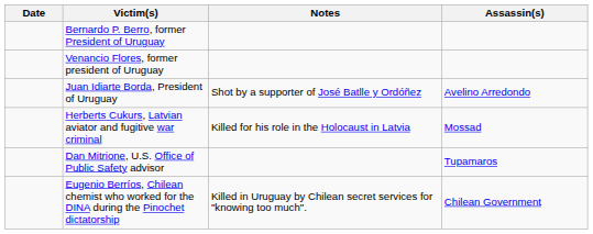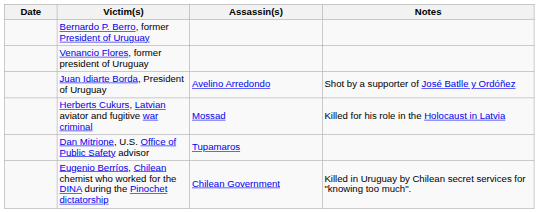 <table class="wikitable sortable" style="width:100%">
 <tr>
 <th style="width:10%">Date</th>
 <th style="width:25%">Victim(s)</th>
+<th style="width:25%">Assassin(s)</th>
 <th style="width:40%">Notes</th>
-<th style="width:25%">Assassin(s)</th>
 </tr>
 <tr>
 <td></td>
 <td><a href='#'>Bernardo P. Berro</a>, former <a href='#'>President of Uruguay</a></td>
 <td></td>
 <td></td>
 </tr>
 <tr>
 <td></td>
 <td><a href='#'>Venancio Flores</a>, former president of Uruguay</td>
 <td></td>
 <td></td>
 </tr>
 <tr>
 <td></td>
 <td><a href='#'>Juan Idiarte Borda</a>, President of Uruguay</td>
+<td><a href='#'>Avelino Arredondo</a></td>
 <td>Shot by a supporter of <a href='#'>José Batlle y Ordóñez</a></td>
-<td><a href='#'>Avelino Arredondo</a></td>
 </tr>
 <tr>
 <td></td>
 <td><a href='#'>Herberts Cukurs</a>, <a href='#'>Latvian</a> aviator and fugitive <a href='#'>war criminal</a></td>
+<td><a href='#'>Mossad</a></td>
 <td>Killed for his role in the <a href='#'>Holocaust in Latvia</a></td>
-<td><a href='#'>Mossad</a></td>
 </tr>
 <tr>
 <td></td>
 <td><a href='#'>Dan Mitrione</a>, U.S. <a href='#'>Office of Public Safety</a> advisor</td>
+<td><a href='#'>Tupamaros</a></td>
 <td></td>
-<td><a href='#'>Tupamaros</a></td>
 </tr>
 <tr>
 <td></td>
 <td><a href='#'>Eugenio Berríos</a>, <a href='#'>Chilean</a> chemist who worked for the <a href='#'>DINA</a> during the <a href='#'>Pinochet dictatorship</a></td>
+<td><a href='#'>Chilean Government</a></td>
 <td>Killed in Uruguay by Chilean secret services for "knowing too much".</td>
-<td><a href='#'>Chilean Government</a></td>
 </tr>
 </table>
